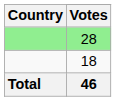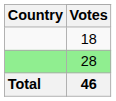 <table class="wikitable" style="text-align: center;">
 <tr>
 <th rowspan=2>Country</th>
 </tr>
 <tr>
 <th>Votes</th>
 </tr>
+<tr>
+<td style="text-align:left;"></td>
+<td>18</td>
+</tr>
 <tr style="background:#90ee90;">
 <td style="text-align:left;"></td>
 <td>28</td>
-</tr>
-<tr>
-<td style="text-align:left;"></td>
-<td>18</td>
 </tr>
 <tr>
 <th style="text-align:left;">Total</th>
 <th>46</th>
 </tr>
 </table>
